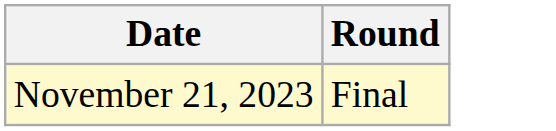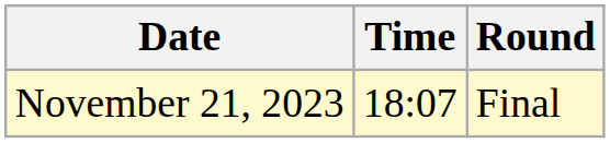 <table class="wikitable">
 <tr>
 <th>Date</th>
+<th>Time</th>
 <th>Round</th>
 </tr>
 <tr style=background:lemonchiffon>
 <td>November 21, 2023</td>
+<td>18:07</td>
 <td>Final</td>
 </tr>
 </table>
